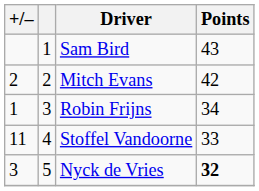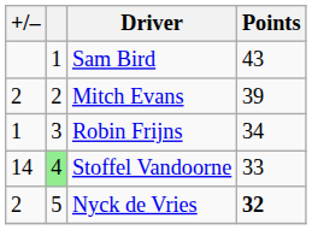 <table class="wikitable" style="font-size: 85%">
 <tr>
 <th scope="col">+/–</th>
 <th scope="col"></th>
 <th scope="col">Driver</th>
 <th scope="col">Points</th>
 </tr>
 <tr>
 <td align="left"></td>
 <td align="center">1</td>
 <td> <a href='#'>Sam Bird</a></td>
 <td align="left">43</td>
 </tr>
 <tr>
 <td align="left"> 2</td>
 <td align="center">2</td>
 <td> <a href='#'>Mitch Evans</a></td>
-<td align="left">42</td>
+<td align="left">39</td>
 </tr>
 <tr>
 <td align="left"> 1</td>
 <td align="center">3</td>
 <td> <a href='#'>Robin Frijns</a></td>
 <td align="left">34</td>
 </tr>
 <tr>
-<td align="left"> 11</td>
-<td align="center">4</td>
+<td align="left"> 14</td>
+<td align="center" style="background: lightgreen;">4</td>
 <td> <a href='#'>Stoffel Vandoorne</a></td>
 <td align="left">33</td>
 </tr>
 <tr>
-<td align="left"> 3</td>
+<td align="left"> 2</td>
 <td align="center">5</td>
 <td> <a href='#'>Nyck de Vries</a></td>
 <td align="left"><strong>32</strong></td>
 </tr>
 <tr>
 </tr>
 </table>
